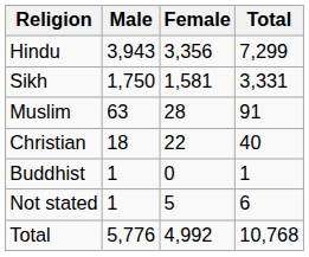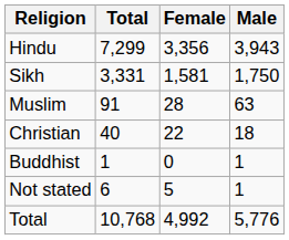 <table class="wikitable sortable">
 <tr>
 <th>Religion</th>
+<th>Total</th>
+<th>Female</th>
 <th>Male</th>
-<th>Female</th>
-<th>Total</th>
 </tr>
 <tr>
 <td>Hindu</td>
+<td>7,299</td>
+<td>3,356</td>
 <td>3,943</td>
-<td>3,356</td>
-<td>7,299</td>
 </tr>
 <tr>
 <td>Sikh</td>
+<td>3,331</td>
+<td>1,581</td>
 <td>1,750</td>
-<td>1,581</td>
-<td>3,331</td>
 </tr>
 <tr>
 <td>Muslim</td>
+<td>91</td>
+<td>28</td>
 <td>63</td>
-<td>28</td>
-<td>91</td>
 </tr>
 <tr>
 <td>Christian</td>
+<td>40</td>
+<td>22</td>
 <td>18</td>
-<td>22</td>
-<td>40</td>
 </tr>
 <tr>
 <td>Buddhist</td>
 <td>1</td>
 <td>0</td>
 <td>1</td>
 </tr>
 <tr>
 <td>Not stated</td>
+<td>6</td>
+<td>5</td>
 <td>1</td>
-<td>5</td>
-<td>6</td>
 </tr>
 <tr>
 <td>Total</td>
+<td>10,768</td>
+<td>4,992</td>
 <td>5,776</td>
-<td>4,992</td>
-<td>10,768</td>
 </tr>
 </table>
